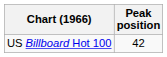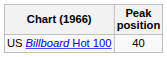 <table class="wikitable sortable" border="1">
 <tr>
 <th>Chart (1966)</th>
 <th>Peak<br>position</th>
 </tr>
 <tr>
 <td>US <a href='#'><em>Billboard</em> Hot 100</a></td>
-<td style="text-align:center;">42</td>
+<td style="text-align:center;">40</td>
 </tr>
 </table>
